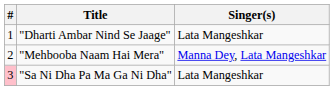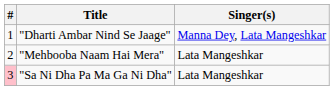 <table class="wikitable" style="font-size:95%;">
 <tr>
 <th>#</th>
 <th>Title</th>
 <th>Singer(s)</th>
 </tr>
 <tr>
 <td>1</td>
 <td>"Dharti Ambar Nind Se Jaage"</td>
-<td>Lata Mangeshkar</td>
+<td><a href='#'>Manna Dey</a>, <a href='#'>Lata Mangeshkar</a></td>
 </tr>
 <tr>
 <td>2</td>
 <td>"Mehbooba Naam Hai Mera"</td>
-<td><a href='#'>Manna Dey</a>, <a href='#'>Lata Mangeshkar</a></td>
+<td>Lata Mangeshkar</td>
 </tr>
 <tr>
 <td style="background: pink;">3</td>
 <td>"Sa Ni Dha Pa Ma Ga Ni Dha"</td>
 <td>Lata Mangeshkar</td>
 </tr>
 </table>
